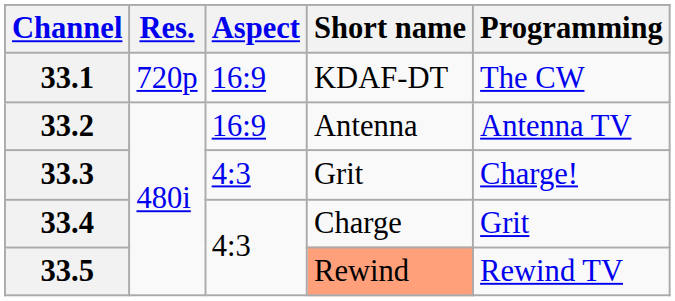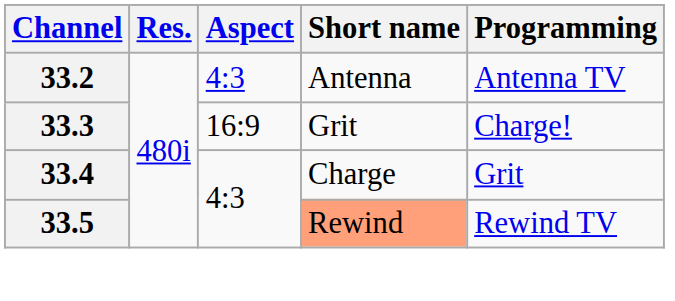 <table class="wikitable">
 <tr>
 <th scope = "col"><a href='#'>Channel</a></th>
 <th scope = "col"><a href='#'>Res.</a></th>
 <th scope = "col"><a href='#'>Aspect</a></th>
 <th scope = "col">Short name</th>
 <th scope = "col">Programming</th>
 </tr>
 <tr>
-<th scope = "row">33.1</th>
-<td><a href='#'>720p</a></td>
-<td><a href='#'>16:9</a></td>
-<td>KDAF-DT</td>
-<td><a href='#'>The CW</a></td>
-</tr>
-<tr>
 <th scope = "row">33.2</th>
 <td rowspan=4><a href='#'>480i</a></td>
-<td><a href='#'>16:9</a></td>
+<td><a href='#'>4:3</a></td>
 <td>Antenna</td>
 <td><a href='#'>Antenna TV</a></td>
 </tr>
 <tr>
 <th scope = "row">33.3</th>
-<td><a href='#'>4:3</a></td>
+<td>16:9</td>
 <td>Grit</td>
 <td><a href='#'>Charge!</a></td>
 </tr>
 <tr>
 <th scope = "row">33.4</th>
 <td rowspan=2>4:3</td>
 <td>Charge</td>
 <td><a href='#'>Grit</a></td>
 </tr>
 <tr>
 <th scope = "row">33.5</th>
 <td style="background: lightsalmon;">Rewind</td>
 <td><a href='#'>Rewind TV</a></td>
 </tr>
 </table>
